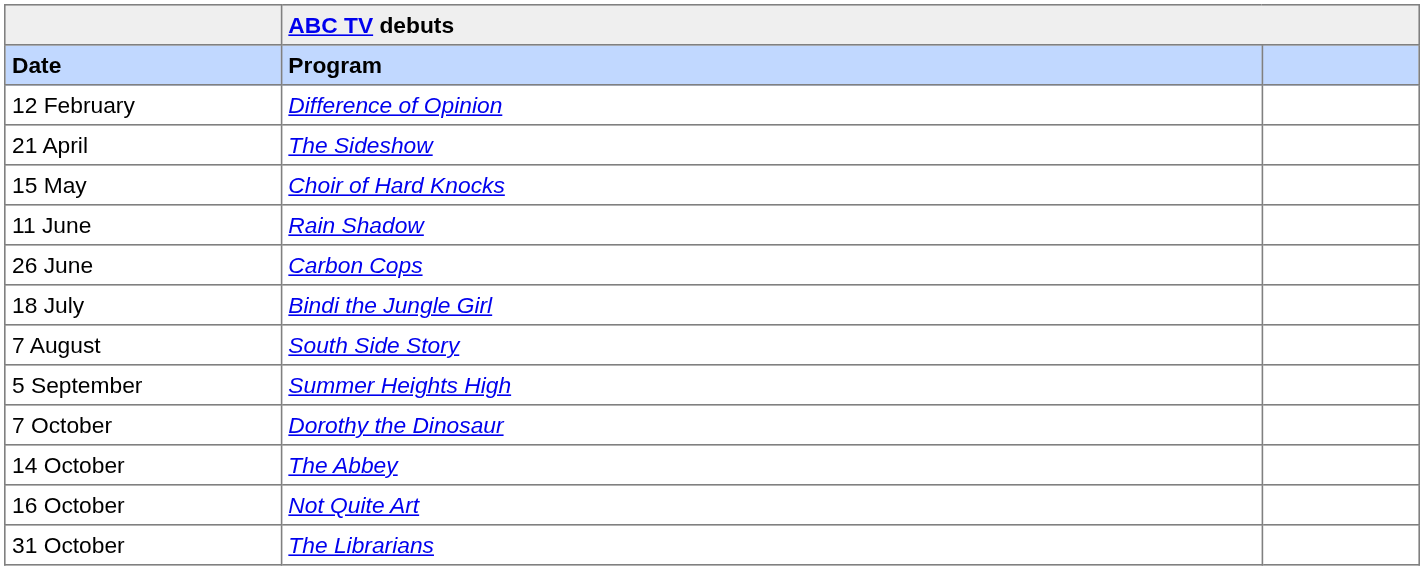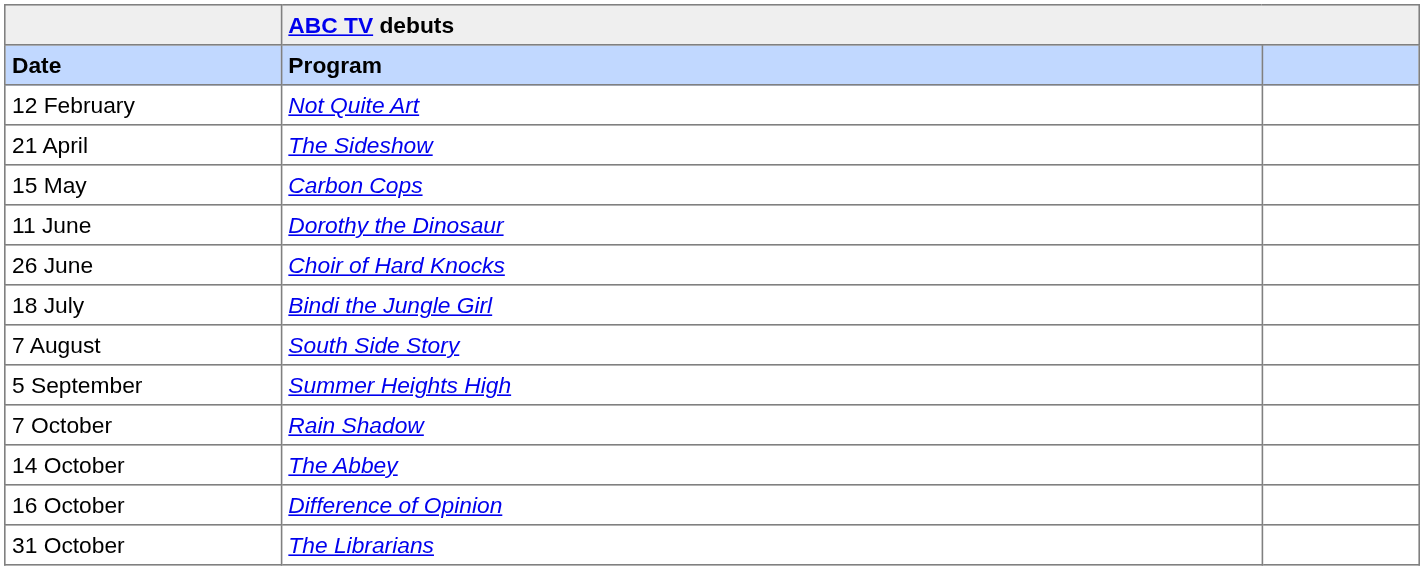 <table border="1" cellpadding="4" cellspacing="0" style="text-align:left; font-size:89%; border-collapse:collapse;" width=70%>
 <tr style="background-color:#efefef;">
 <td colspan=1></td>
 <td colspan=3><strong><a href='#'>ABC TV</a> debuts</strong></td>
 </tr>
 <tr style="background:#C1D8FF;">
 <th width=6%>Date</th>
 <th width=25%>Program</th>
 <th width=4%></th>
 </tr>
 <tr>
 <td>12 February</td>
-<td><em><a href='#'>Difference of Opinion</a></em></td>
+<td><em><a href='#'>Not Quite Art</a></em></td>
 <td></td>
 </tr>
 <tr>
 <td>21 April</td>
 <td><em><a href='#'>The Sideshow</a></em></td>
 <td></td>
 </tr>
 <tr>
 <td>15 May</td>
-<td><em><a href='#'>Choir of Hard Knocks</a></em></td>
+<td><em><a href='#'>Carbon Cops</a></em></td>
 <td></td>
 </tr>
 <tr>
 <td>11 June</td>
-<td><em><a href='#'>Rain Shadow</a></em></td>
+<td><em><a href='#'>Dorothy the Dinosaur</a></em></td>
 <td></td>
 </tr>
 <tr>
 <td>26 June</td>
-<td><em><a href='#'>Carbon Cops</a></em></td>
+<td><em><a href='#'>Choir of Hard Knocks</a></em></td>
 <td></td>
 </tr>
 <tr>
 <td>18 July</td>
 <td><em><a href='#'>Bindi the Jungle Girl</a></em></td>
 <td></td>
 </tr>
 <tr>
 <td>7 August</td>
 <td><em><a href='#'>South Side Story</a></em></td>
 <td></td>
 </tr>
 <tr>
 <td>5 September</td>
 <td><em><a href='#'>Summer Heights High</a></em></td>
 <td></td>
 </tr>
 <tr>
 <td>7 October</td>
-<td><em><a href='#'>Dorothy the Dinosaur</a></em></td>
+<td><em><a href='#'>Rain Shadow</a></em></td>
 <td></td>
 </tr>
 <tr>
 <td>14 October</td>
 <td><em><a href='#'>The Abbey</a></em></td>
 <td></td>
 </tr>
 <tr>
 <td>16 October</td>
-<td><em><a href='#'>Not Quite Art</a></em></td>
+<td><em><a href='#'>Difference of Opinion</a></em></td>
 <td></td>
 </tr>
 <tr>
 <td>31 October</td>
 <td><em><a href='#'>The Librarians</a></em></td>
 <td></td>
 </tr>
 </table>
